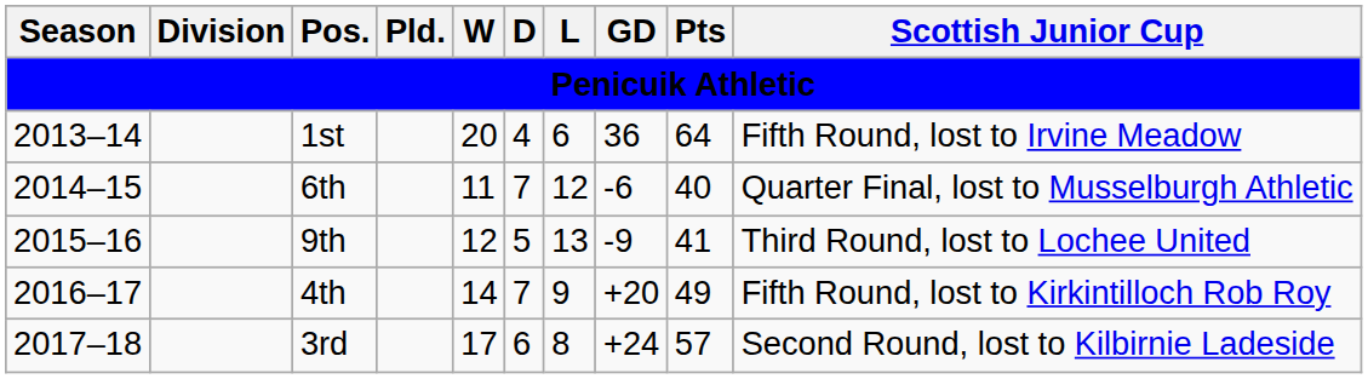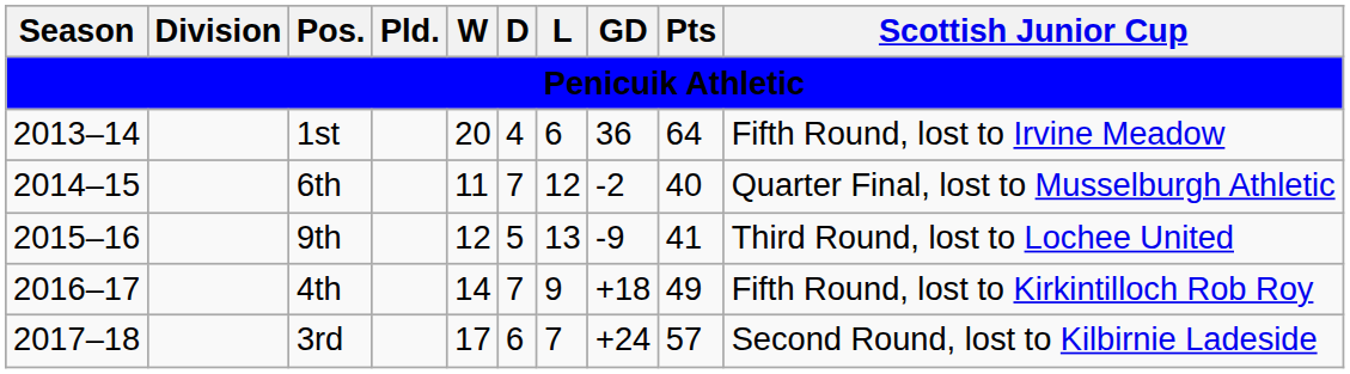 <table class="wikitable">
 <tr>
 <th>Season</th>
 <th>Division</th>
 <th>Pos.</th>
 <th>Pld.</th>
 <th>W</th>
 <th>D</th>
 <th>L</th>
 <th>GD</th>
 <th>Pts</th>
 <th><a href='#'>Scottish Junior Cup</a></th>
 </tr>
 <tr>
 <td colspan="13" align=center bgcolor="#00f"><span><strong>Penicuik Athletic</strong></span></td>
 </tr>
 <tr>
 <td>2013–14</td>
 <td></td>
 <td>1st</td>
 <td></td>
 <td>20</td>
 <td>4</td>
 <td>6</td>
 <td>36</td>
 <td>64</td>
 <td>Fifth Round, lost to <a href='#'>Irvine Meadow</a></td>
 </tr>
 <tr>
 <td>2014–15</td>
 <td></td>
 <td>6th</td>
 <td></td>
 <td>11</td>
 <td>7</td>
 <td>12</td>
-<td>-6</td>
+<td>-2</td>
 <td>40</td>
 <td>Quarter Final, lost to <a href='#'>Musselburgh Athletic</a></td>
 </tr>
 <tr>
 <td>2015–16</td>
 <td></td>
 <td>9th</td>
 <td></td>
 <td>12</td>
 <td>5</td>
 <td>13</td>
 <td>-9</td>
 <td>41</td>
 <td>Third Round, lost to <a href='#'>Lochee United</a></td>
 </tr>
 <tr>
 <td>2016–17</td>
 <td></td>
 <td>4th</td>
 <td></td>
 <td>14</td>
 <td>7</td>
 <td>9</td>
-<td>+20</td>
+<td>+18</td>
 <td>49</td>
 <td>Fifth Round, lost to <a href='#'>Kirkintilloch Rob Roy</a></td>
 </tr>
 <tr>
 <td>2017–18</td>
 <td></td>
 <td>3rd</td>
 <td></td>
 <td>17</td>
 <td>6</td>
-<td>8</td>
+<td>7</td>
 <td>+24</td>
 <td>57</td>
 <td>Second Round, lost to <a href='#'>Kilbirnie Ladeside</a></td>
 </tr>
 </table>
